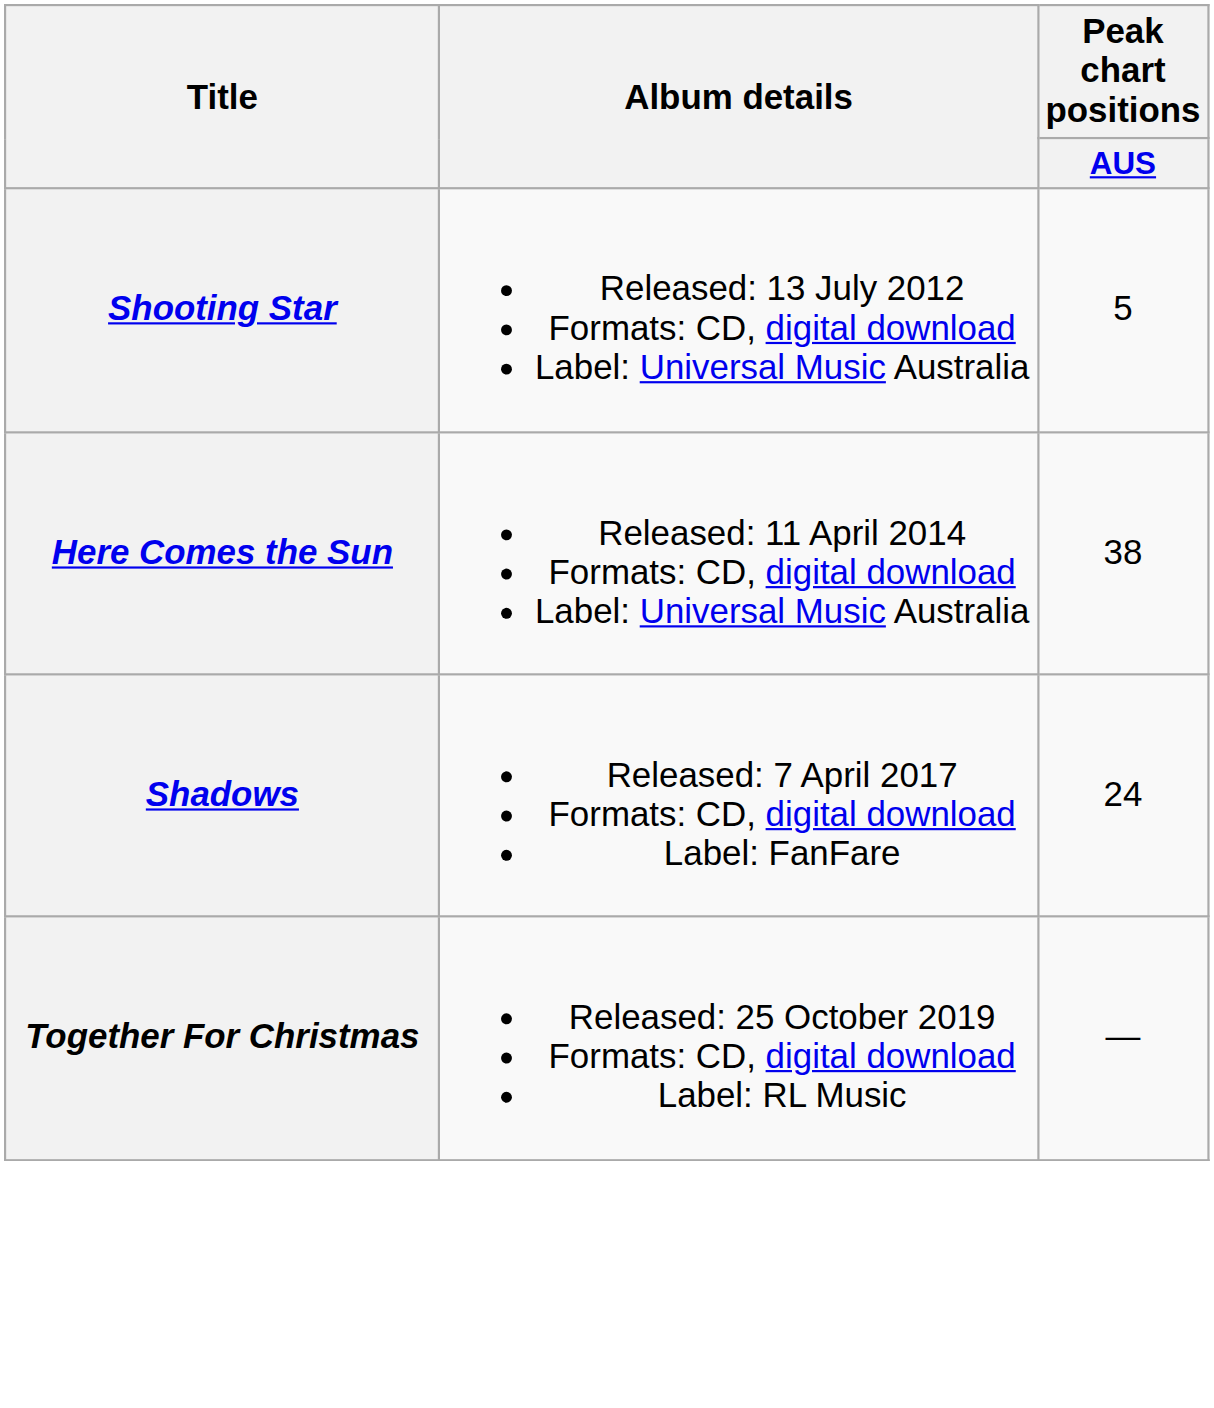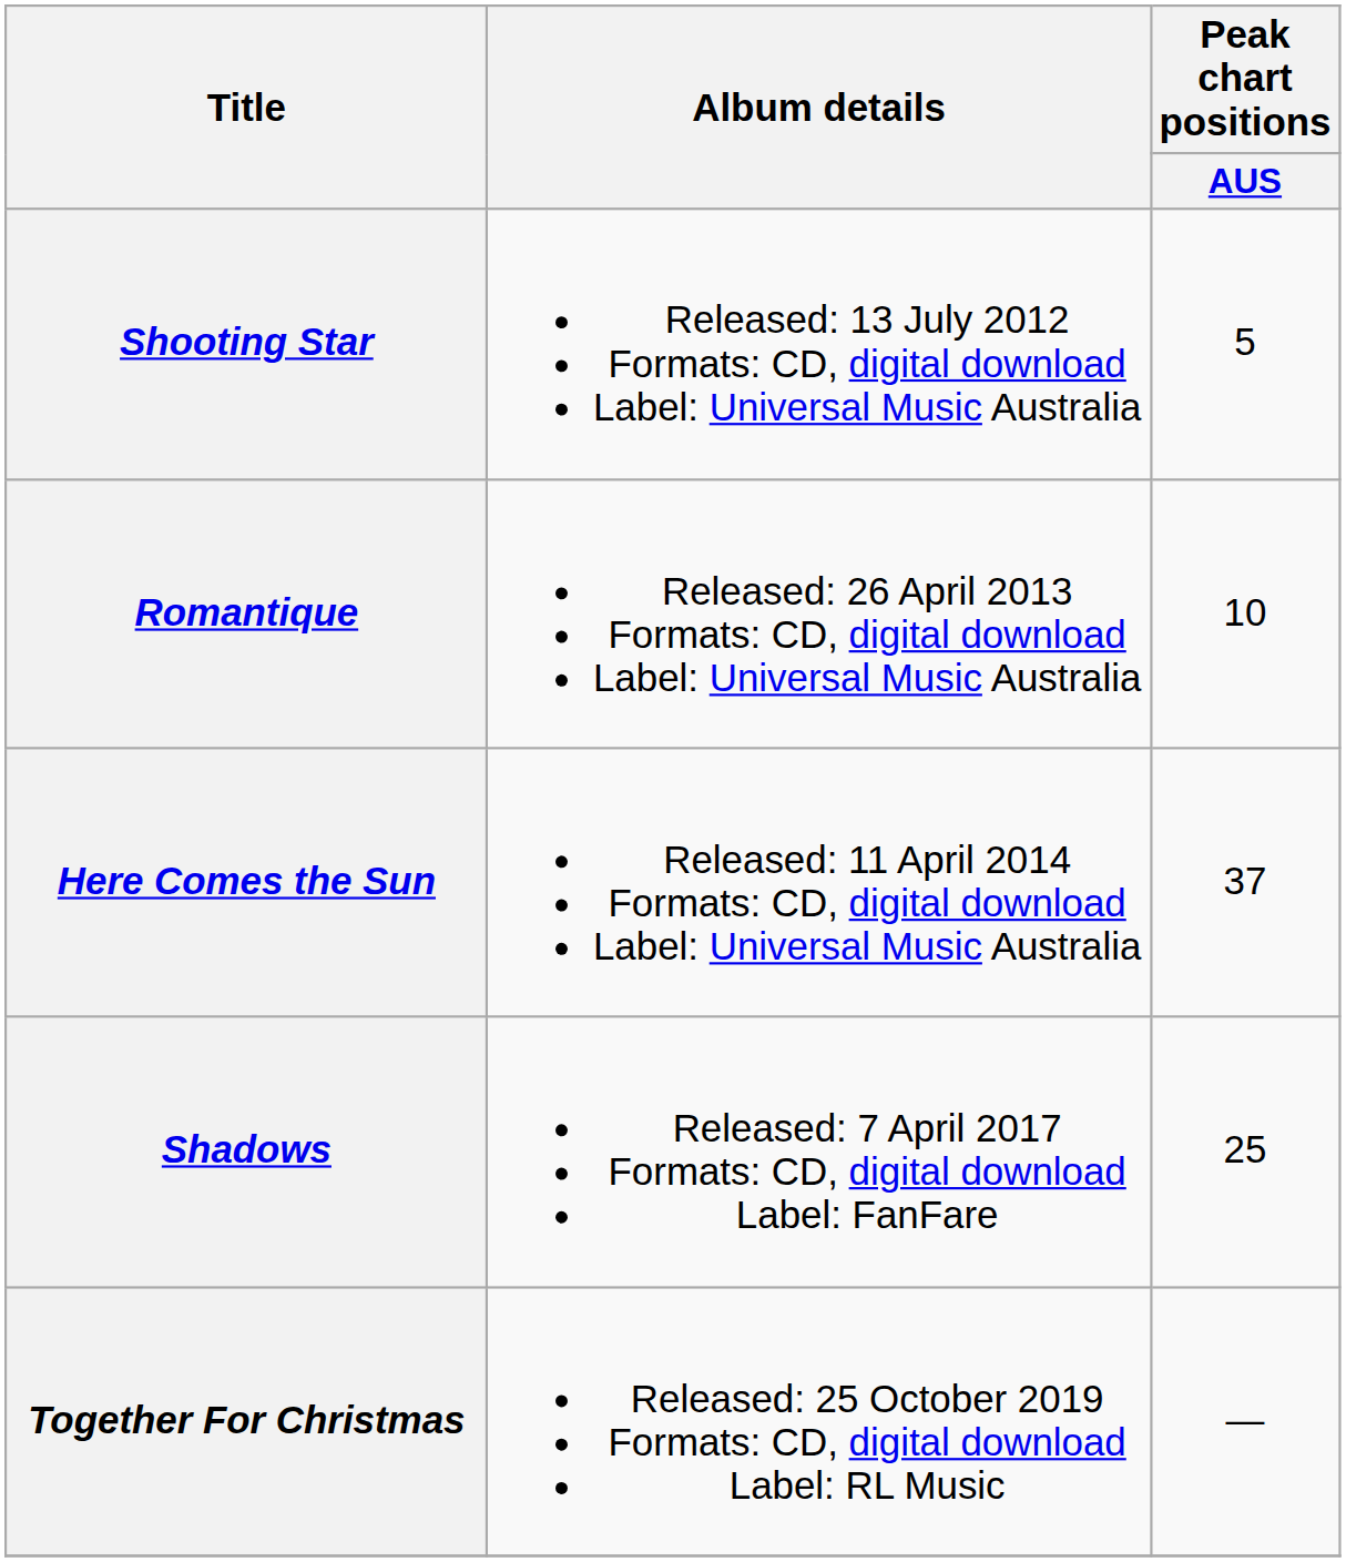 <table class="wikitable plainrowheaders" style="text-align:center;">
 <tr>
 <th scope="col" rowspan="2" style="width:12em;">Title</th>
 <th scope="col" rowspan="2">Album details</th>
 <th scope="col" colspan="1">Peak chart positions</th>
 </tr>
 <tr>
 <th scope="col" style="width:3em;font-size:90%;"><a href='#'>AUS</a><br></th>
 </tr>
 <tr>
 <th scope="row"><em><a href='#'>Shooting Star</a></em></th>
 <td><br><ul><li>Released: 13 July 2012</li><li>Formats: CD, <a href='#'>digital download</a></li><li>Label: <a href='#'>Universal Music</a> Australia</li></ul></td>
 <td>5</td>
 </tr>
 <tr>
+<th scope="row"><em><a href='#'>Romantique</a></em></th>
+<td><br><ul><li>Released: 26 April 2013</li><li>Formats: CD, <a href='#'>digital download</a></li><li>Label: <a href='#'>Universal Music</a> Australia</li></ul></td>
+<td>10</td>
+</tr>
+<tr>
 <th scope="row"><em><a href='#'>Here Comes the Sun</a></em></th>
 <td><br><ul><li>Released: 11 April 2014</li><li>Formats: CD, <a href='#'>digital download</a></li><li>Label: <a href='#'>Universal Music</a> Australia</li></ul></td>
-<td>38</td>
+<td>37</td>
 </tr>
 <tr>
 <th scope="row"><em><a href='#'>Shadows</a></em></th>
 <td><br><ul><li>Released: 7 April 2017</li><li>Formats: CD, <a href='#'>digital download</a></li><li>Label: FanFare</li></ul></td>
-<td>24<br></td>
+<td>25<br></td>
 </tr>
 <tr>
 <th scope="row"><em>Together For Christmas</em></th>
 <td><br><ul><li>Released: 25 October 2019</li><li>Formats: CD, <a href='#'>digital download</a></li><li>Label: RL Music</li></ul></td>
 <td>—</td>
 </tr>
 <tr>
 </tr>
 </table>
